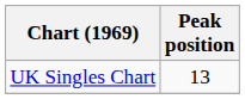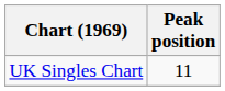 <table class="wikitable">
 <tr>
 <th>Chart (1969)</th>
 <th>Peak<br>position</th>
 </tr>
 <tr>
 <td><a href='#'>UK Singles Chart</a></td>
-<td style="text-align:center;">13</td>
+<td style="text-align:center;">11</td>
 </tr>
 <tr>
 </tr>
 </table>
